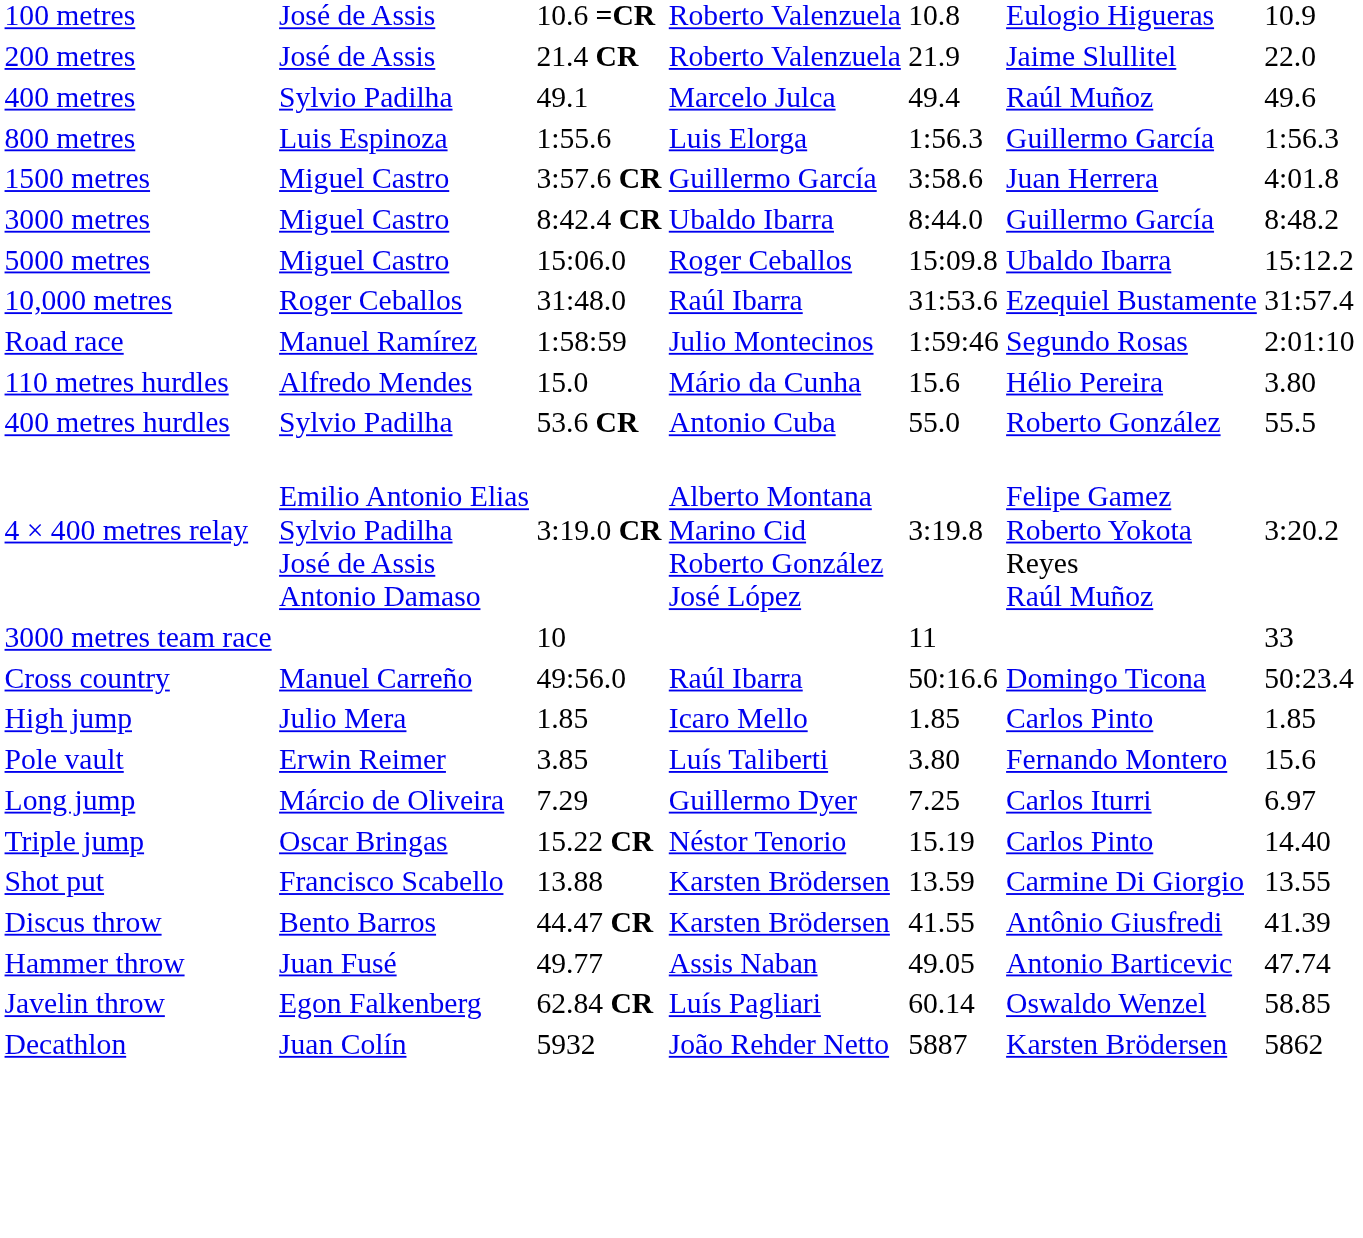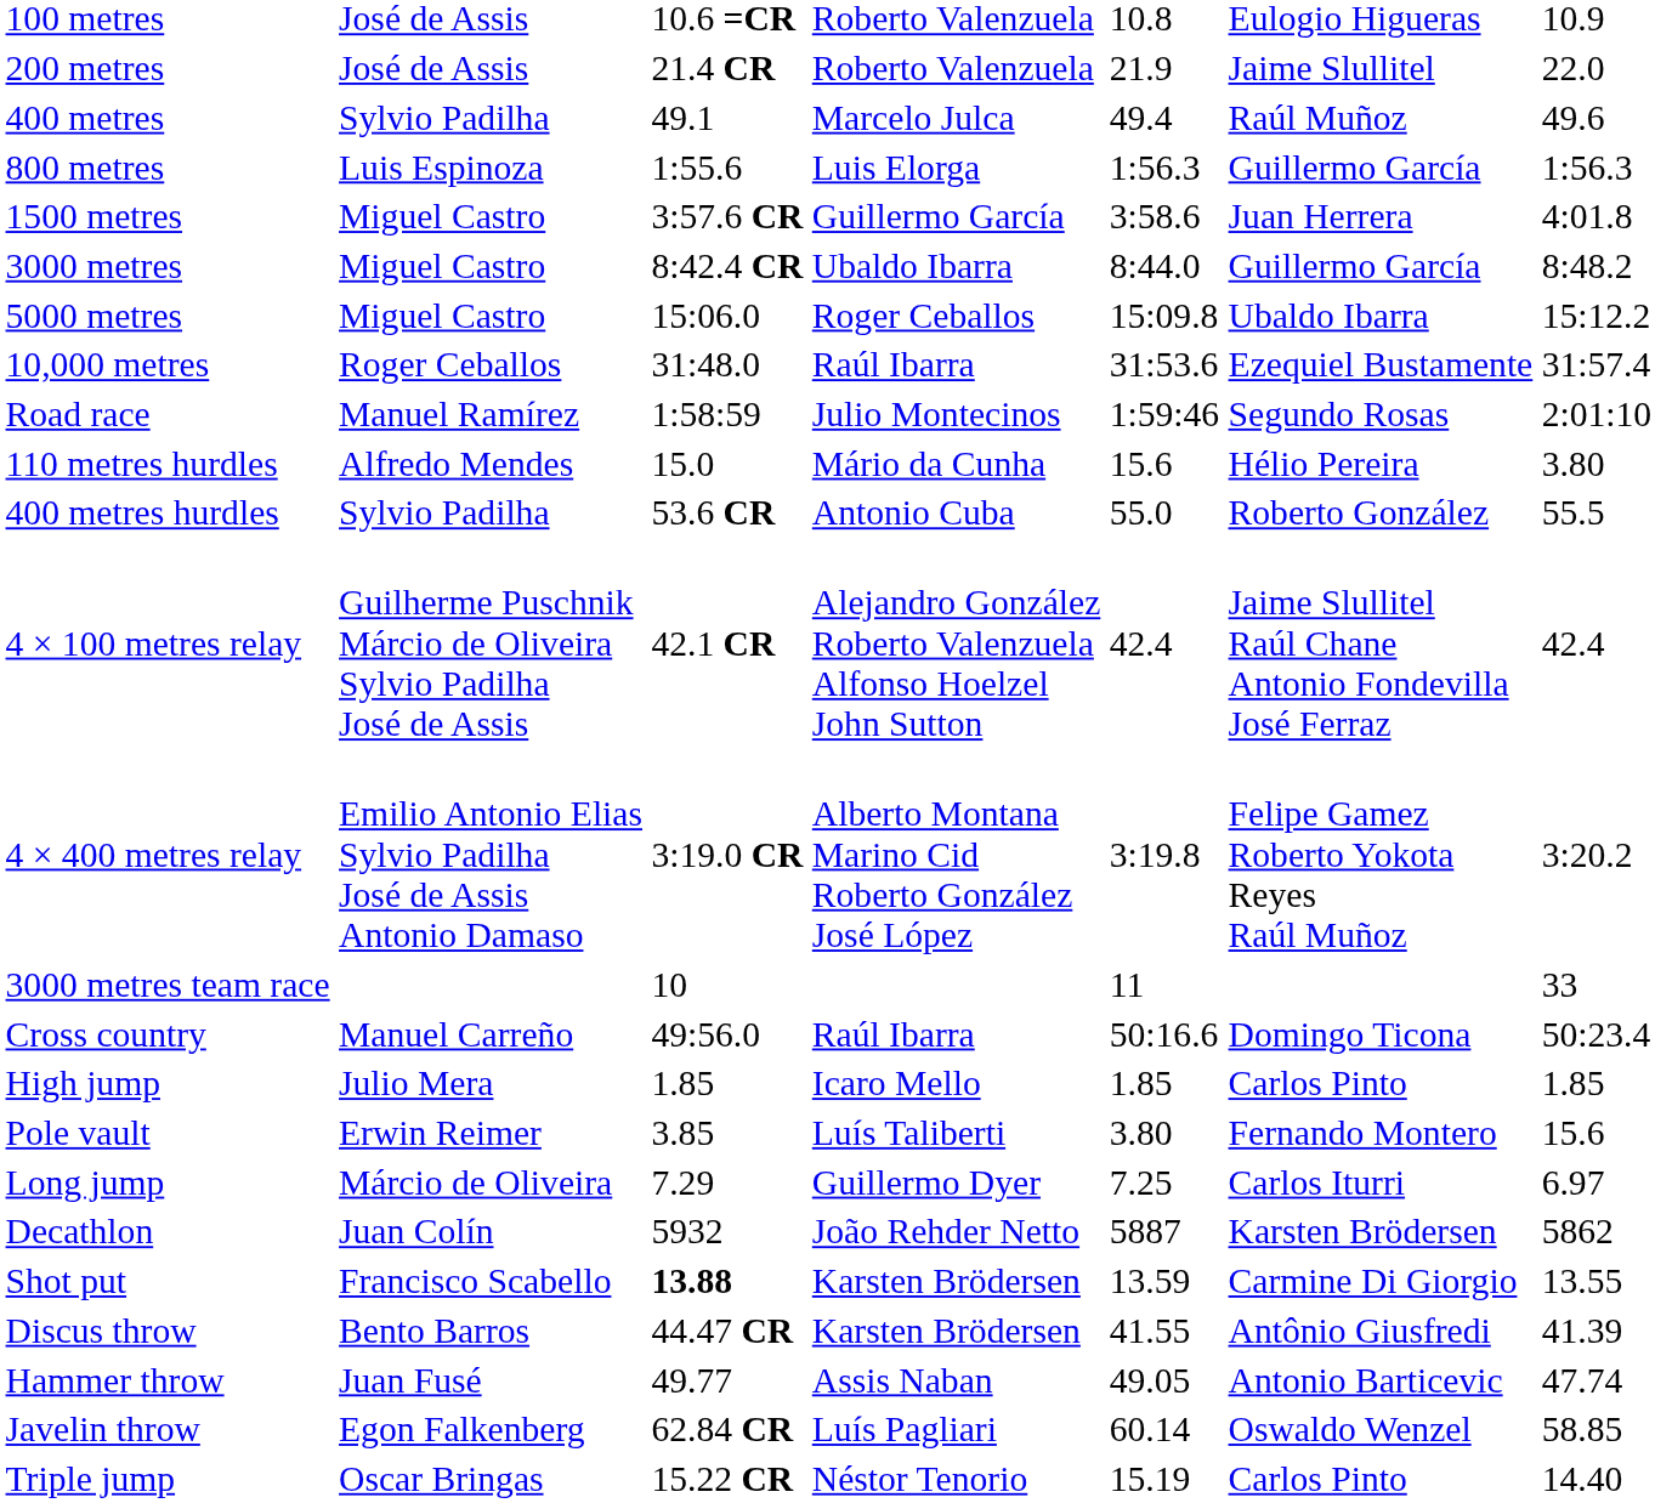 <table>
 <tr>
 <td><a href='#'>100 metres</a></td>
 <td><a href='#'>José de Assis</a><br> </td>
 <td>10.6 <strong>=CR</strong></td>
 <td><a href='#'>Roberto Valenzuela</a><br> </td>
 <td>10.8</td>
 <td><a href='#'>Eulogio Higueras</a><br> </td>
 <td>10.9</td>
 </tr>
 <tr>
 <td><a href='#'>200 metres</a></td>
 <td><a href='#'>José de Assis</a><br> </td>
 <td>21.4 <strong>CR</strong></td>
 <td><a href='#'>Roberto Valenzuela</a><br> </td>
 <td>21.9</td>
 <td><a href='#'>Jaime Slullitel</a><br> </td>
 <td>22.0</td>
 </tr>
 <tr>
 <td><a href='#'>400 metres</a></td>
 <td><a href='#'>Sylvio Padilha</a><br> </td>
 <td>49.1</td>
 <td><a href='#'>Marcelo Julca</a><br> </td>
 <td>49.4</td>
 <td><a href='#'>Raúl Muñoz</a><br> </td>
 <td>49.6</td>
 </tr>
 <tr>
 <td><a href='#'>800 metres</a></td>
 <td><a href='#'>Luis Espinoza</a><br> </td>
 <td>1:55.6</td>
 <td><a href='#'>Luis Elorga</a><br> </td>
 <td>1:56.3</td>
 <td><a href='#'>Guillermo García</a><br> </td>
 <td>1:56.3</td>
 </tr>
 <tr>
 <td><a href='#'>1500 metres</a></td>
 <td><a href='#'>Miguel Castro</a><br> </td>
 <td>3:57.6 <strong>CR</strong></td>
 <td><a href='#'>Guillermo García</a><br> </td>
 <td>3:58.6</td>
 <td><a href='#'>Juan Herrera</a><br> </td>
 <td>4:01.8</td>
 </tr>
 <tr>
 <td><a href='#'>3000 metres</a></td>
 <td><a href='#'>Miguel Castro</a><br> </td>
 <td>8:42.4 <strong>CR</strong></td>
 <td><a href='#'>Ubaldo Ibarra</a><br> </td>
 <td>8:44.0</td>
 <td><a href='#'>Guillermo García</a><br> </td>
 <td>8:48.2</td>
 </tr>
 <tr>
 <td><a href='#'>5000 metres</a></td>
 <td><a href='#'>Miguel Castro</a><br> </td>
 <td>15:06.0</td>
 <td><a href='#'>Roger Ceballos</a><br> </td>
 <td>15:09.8</td>
 <td><a href='#'>Ubaldo Ibarra</a><br> </td>
 <td>15:12.2</td>
 </tr>
 <tr>
 <td><a href='#'>10,000 metres</a></td>
 <td><a href='#'>Roger Ceballos</a><br> </td>
 <td>31:48.0</td>
 <td><a href='#'>Raúl Ibarra</a><br> </td>
 <td>31:53.6</td>
 <td><a href='#'>Ezequiel Bustamente</a><br> </td>
 <td>31:57.4</td>
 </tr>
 <tr>
 <td><a href='#'>Road race</a></td>
 <td><a href='#'>Manuel Ramírez</a><br> </td>
 <td>1:58:59</td>
 <td><a href='#'>Julio Montecinos</a><br> </td>
 <td>1:59:46</td>
 <td><a href='#'>Segundo Rosas</a><br> </td>
 <td>2:01:10</td>
 </tr>
 <tr>
 <td><a href='#'>110 metres hurdles</a></td>
 <td><a href='#'>Alfredo Mendes</a><br> </td>
 <td>15.0</td>
 <td><a href='#'>Mário da Cunha</a><br> </td>
 <td>15.6</td>
 <td><a href='#'>Hélio Pereira</a><br> </td>
 <td>3.80</td>
 </tr>
 <tr>
 <td><a href='#'>400 metres hurdles</a></td>
 <td><a href='#'>Sylvio Padilha</a><br> </td>
 <td>53.6 <strong>CR</strong></td>
 <td><a href='#'>Antonio Cuba</a><br> </td>
 <td>55.0</td>
 <td><a href='#'>Roberto González</a><br> </td>
 <td>55.5</td>
 </tr>
 <tr>
+<td><a href='#'>4 × 100 metres relay</a></td>
+<td><br><a href='#'>Guilherme Puschnik</a><br><a href='#'>Márcio de Oliveira</a><br><a href='#'>Sylvio Padilha</a><br><a href='#'>José de Assis</a></td>
+<td>42.1 <strong>CR</strong></td>
+<td><br><a href='#'>Alejandro González</a><br><a href='#'>Roberto Valenzuela</a><br><a href='#'>Alfonso Hoelzel</a><br><a href='#'>John Sutton</a></td>
+<td>42.4</td>
+<td><br><a href='#'>Jaime Slullitel</a><br><a href='#'>Raúl Chane</a><br><a href='#'>Antonio Fondevilla</a><br><a href='#'>José Ferraz</a></td>
+<td>42.4</td>
+</tr>
+<tr>
 <td><a href='#'>4 × 400 metres relay</a></td>
 <td><br><a href='#'>Emilio Antonio Elias</a><br><a href='#'>Sylvio Padilha</a><br><a href='#'>José de Assis</a><br><a href='#'>Antonio Damaso</a></td>
 <td>3:19.0 <strong>CR</strong></td>
 <td><br><a href='#'>Alberto Montana</a><br><a href='#'>Marino Cid</a><br><a href='#'>Roberto González</a><br><a href='#'>José López</a></td>
 <td>3:19.8</td>
 <td><br><a href='#'>Felipe Gamez</a><br><a href='#'>Roberto Yokota</a><br>Reyes<br><a href='#'>Raúl Muñoz</a></td>
 <td>3:20.2</td>
 </tr>
 <tr>
 <td><a href='#'>3000 metres team race</a></td>
 <td></td>
 <td>10</td>
 <td></td>
 <td>11</td>
 <td></td>
 <td>33</td>
 </tr>
 <tr>
 <td><a href='#'>Cross country</a></td>
 <td><a href='#'>Manuel Carreño</a><br> </td>
 <td>49:56.0</td>
 <td><a href='#'>Raúl Ibarra</a><br> </td>
 <td>50:16.6</td>
 <td><a href='#'>Domingo Ticona</a><br> </td>
 <td>50:23.4</td>
 </tr>
 <tr>
 <td><a href='#'>High jump</a></td>
 <td><a href='#'>Julio Mera</a><br> </td>
 <td>1.85</td>
 <td><a href='#'>Icaro Mello</a><br> </td>
 <td>1.85</td>
 <td><a href='#'>Carlos Pinto</a><br> </td>
 <td>1.85</td>
 </tr>
 <tr>
 <td><a href='#'>Pole vault</a></td>
 <td><a href='#'>Erwin Reimer</a><br> </td>
 <td>3.85</td>
 <td><a href='#'>Luís Taliberti</a><br> </td>
 <td>3.80</td>
 <td><a href='#'>Fernando Montero</a><br> </td>
 <td>15.6</td>
 </tr>
 <tr>
 <td><a href='#'>Long jump</a></td>
 <td><a href='#'>Márcio de Oliveira</a><br> </td>
 <td>7.29</td>
 <td><a href='#'>Guillermo Dyer</a><br> </td>
 <td>7.25</td>
 <td><a href='#'>Carlos Iturri</a><br> </td>
 <td>6.97</td>
 </tr>
 <tr>
-<td><a href='#'>Triple jump</a></td>
-<td><a href='#'>Oscar Bringas</a><br> </td>
-<td>15.22 <strong>CR</strong></td>
-<td><a href='#'>Néstor Tenorio</a><br> </td>
-<td>15.19</td>
-<td><a href='#'>Carlos Pinto</a><br> </td>
-<td>14.40</td>
+<td><a href='#'>Decathlon</a></td>
+<td><a href='#'>Juan Colín</a><br> </td>
+<td>5932</td>
+<td><a href='#'>João Rehder Netto</a><br> </td>
+<td>5887</td>
+<td><a href='#'>Karsten Brödersen</a><br> </td>
+<td>5862</td>
 </tr>
 <tr>
 <td><a href='#'>Shot put</a></td>
 <td><a href='#'>Francisco Scabello</a><br> </td>
-<td>13.88</td>
+<td><strong>13.88</strong></td>
 <td><a href='#'>Karsten Brödersen</a><br> </td>
 <td>13.59</td>
 <td><a href='#'>Carmine Di Giorgio</a><br> </td>
 <td>13.55</td>
 </tr>
 <tr>
 <td><a href='#'>Discus throw</a></td>
 <td><a href='#'>Bento Barros</a><br> </td>
 <td>44.47 <strong>CR</strong></td>
 <td><a href='#'>Karsten Brödersen</a><br> </td>
 <td>41.55</td>
 <td><a href='#'>Antônio Giusfredi</a><br> </td>
 <td>41.39</td>
 </tr>
 <tr>
 <td><a href='#'>Hammer throw</a></td>
 <td><a href='#'>Juan Fusé</a><br> </td>
 <td>49.77</td>
 <td><a href='#'>Assis Naban</a><br> </td>
 <td>49.05</td>
 <td><a href='#'>Antonio Barticevic</a><br> </td>
 <td>47.74</td>
 </tr>
 <tr>
 <td><a href='#'>Javelin throw</a></td>
 <td><a href='#'>Egon Falkenberg</a><br> </td>
 <td>62.84 <strong>CR</strong></td>
 <td><a href='#'>Luís Pagliari</a><br> </td>
 <td>60.14</td>
 <td><a href='#'>Oswaldo Wenzel</a><br> </td>
 <td>58.85</td>
 </tr>
 <tr>
-<td><a href='#'>Decathlon</a></td>
-<td><a href='#'>Juan Colín</a><br> </td>
-<td>5932</td>
-<td><a href='#'>João Rehder Netto</a><br> </td>
-<td>5887</td>
-<td><a href='#'>Karsten Brödersen</a><br> </td>
-<td>5862</td>
+<td><a href='#'>Triple jump</a></td>
+<td><a href='#'>Oscar Bringas</a><br> </td>
+<td>15.22 <strong>CR</strong></td>
+<td><a href='#'>Néstor Tenorio</a><br> </td>
+<td>15.19</td>
+<td><a href='#'>Carlos Pinto</a><br> </td>
+<td>14.40</td>
 </tr>
 </table>
